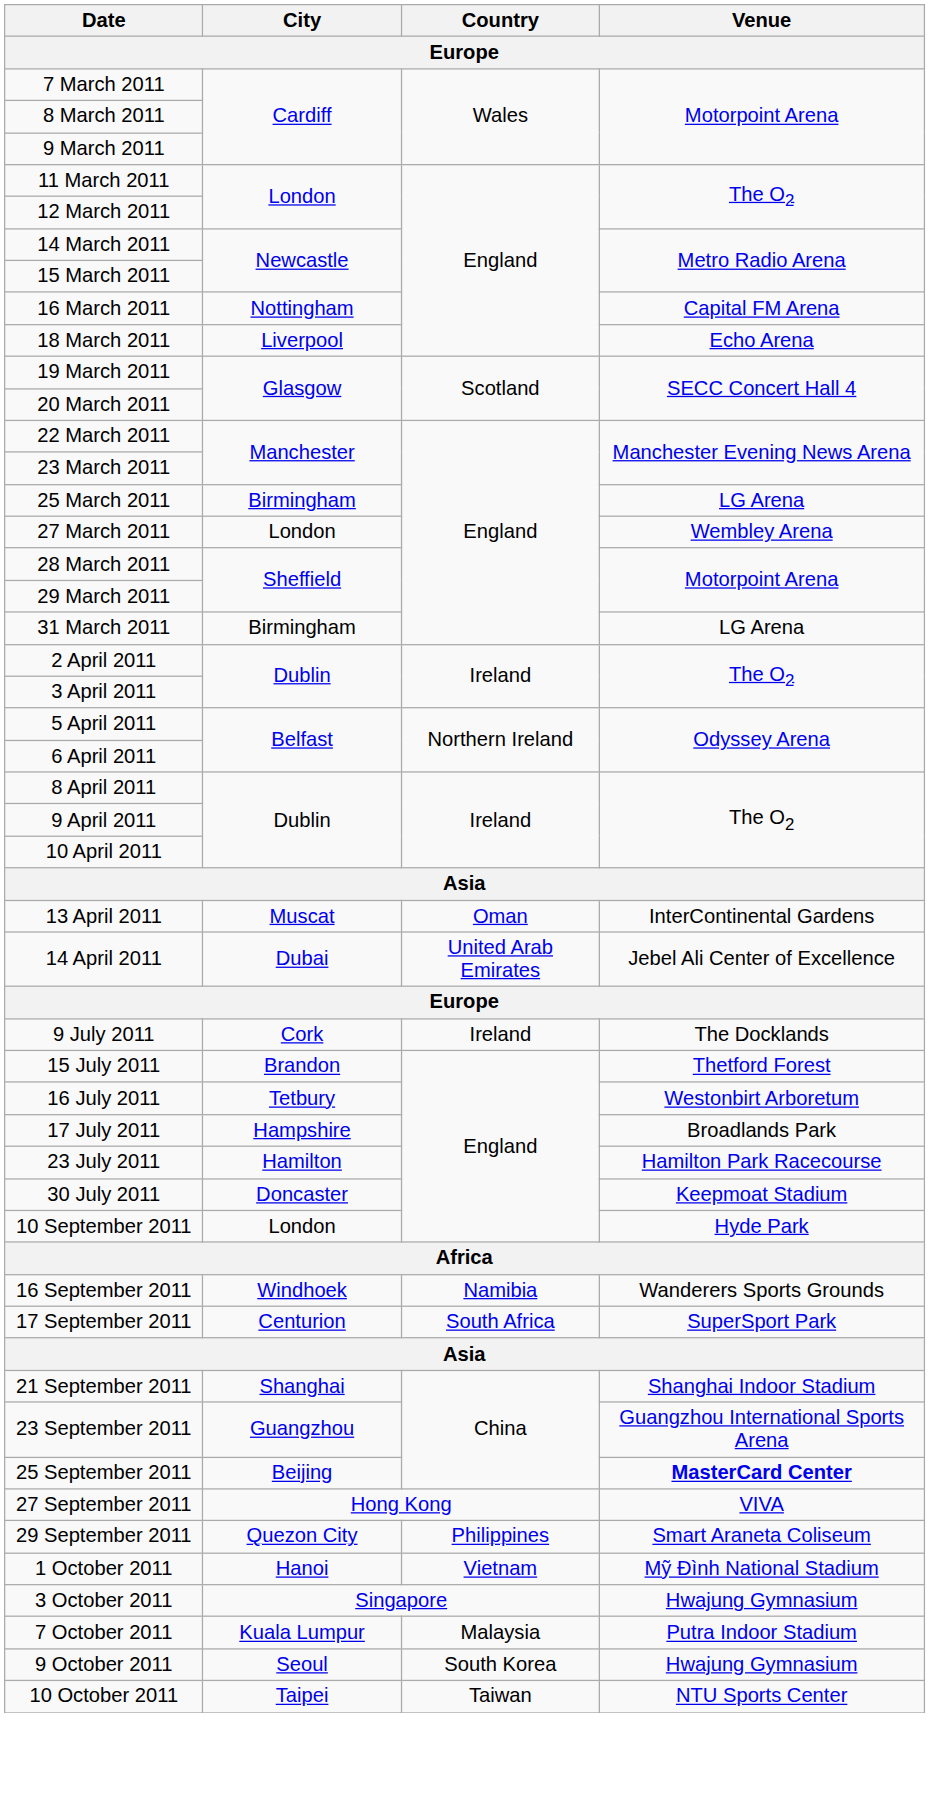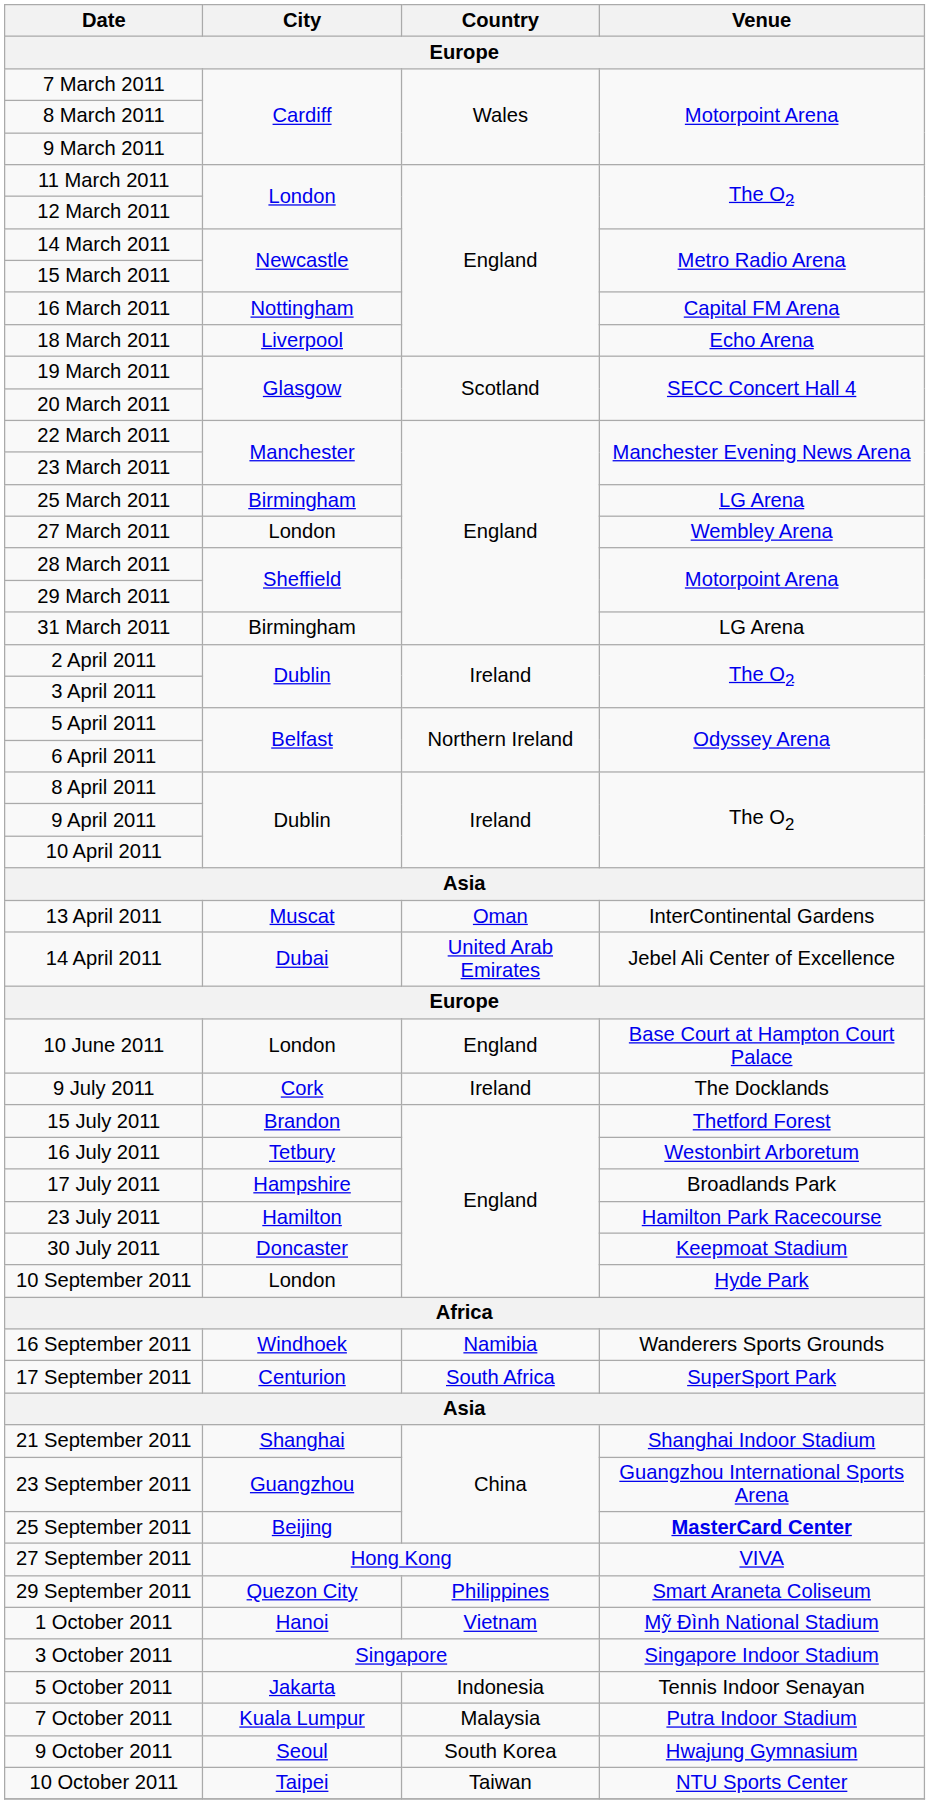 <table class="wikitable" style="text-align:center;">
 <tr>
 <th style="width:150px;">Date</th>
 <th style="width:150px;">City</th>
 <th style="width:150px;">Country</th>
 <th style="width:250px;">Venue</th>
 </tr>
 <tr>
 <th colspan="4">Europe</th>
 </tr>
 <tr>
 <td>7 March 2011</td>
 <td rowspan="3"><a href='#'>Cardiff</a></td>
 <td rowspan="3">Wales</td>
 <td rowspan="3"><a href='#'>Motorpoint Arena</a></td>
 </tr>
 <tr>
 <td>8 March 2011</td>
 </tr>
 <tr>
 <td>9 March 2011</td>
 </tr>
 <tr>
 <td>11 March 2011</td>
 <td rowspan="2"><a href='#'>London</a></td>
 <td rowspan="6">England</td>
 <td rowspan="2"><a href='#'>The O<sub>2</sub></a></td>
 </tr>
 <tr>
 <td>12 March 2011</td>
 </tr>
 <tr>
 <td>14 March 2011</td>
 <td rowspan="2"><a href='#'>Newcastle</a></td>
 <td rowspan="2"><a href='#'>Metro Radio Arena</a></td>
 </tr>
 <tr>
 <td>15 March 2011</td>
 </tr>
 <tr>
 <td>16 March 2011</td>
 <td><a href='#'>Nottingham</a></td>
 <td><a href='#'>Capital FM Arena</a></td>
 </tr>
 <tr>
 <td>18 March 2011</td>
 <td><a href='#'>Liverpool</a></td>
 <td><a href='#'>Echo Arena</a></td>
 </tr>
 <tr>
 <td>19 March 2011</td>
 <td rowspan="2"><a href='#'>Glasgow</a></td>
 <td rowspan="2">Scotland</td>
 <td rowspan="2"><a href='#'>SECC Concert Hall 4</a></td>
 </tr>
 <tr>
 <td>20 March 2011</td>
 </tr>
 <tr>
 <td>22 March 2011</td>
 <td rowspan="2"><a href='#'>Manchester</a></td>
 <td rowspan="7">England</td>
 <td rowspan="2"><a href='#'>Manchester Evening News Arena</a></td>
 </tr>
 <tr>
 <td>23 March 2011</td>
 </tr>
 <tr>
 <td>25 March 2011</td>
 <td><a href='#'>Birmingham</a></td>
 <td><a href='#'>LG Arena</a></td>
 </tr>
 <tr>
 <td>27 March 2011</td>
 <td>London</td>
 <td><a href='#'>Wembley Arena</a></td>
 </tr>
 <tr>
 <td>28 March 2011</td>
 <td rowspan="2"><a href='#'>Sheffield</a></td>
 <td rowspan="2"><a href='#'>Motorpoint Arena</a></td>
 </tr>
 <tr>
 <td>29 March 2011</td>
 </tr>
 <tr>
 <td>31 March 2011</td>
 <td>Birmingham</td>
 <td>LG Arena</td>
 </tr>
 <tr>
 <td>2 April 2011</td>
 <td rowspan="2"><a href='#'>Dublin</a></td>
 <td rowspan="2">Ireland</td>
 <td rowspan="2"><a href='#'>The O<sub>2</sub></a></td>
 </tr>
 <tr>
 <td>3 April 2011</td>
 </tr>
 <tr>
 <td>5 April 2011</td>
 <td rowspan="2"><a href='#'>Belfast</a></td>
 <td rowspan="2">Northern Ireland</td>
 <td rowspan="2"><a href='#'>Odyssey Arena</a></td>
 </tr>
 <tr>
 <td>6 April 2011</td>
 </tr>
 <tr>
 <td>8 April 2011</td>
 <td rowspan="3">Dublin</td>
 <td rowspan="3">Ireland</td>
 <td rowspan="3">The O<sub>2</sub></td>
 </tr>
 <tr>
 <td>9 April 2011</td>
 </tr>
 <tr>
 <td>10 April 2011</td>
 </tr>
 <tr>
 <th colspan="4">Asia</th>
 </tr>
 <tr>
 <td>13 April 2011</td>
 <td><a href='#'>Muscat</a></td>
 <td><a href='#'>Oman</a></td>
 <td>InterContinental Gardens</td>
 </tr>
 <tr>
 <td>14 April 2011</td>
 <td><a href='#'>Dubai</a></td>
 <td><a href='#'>United Arab Emirates</a></td>
 <td>Jebel Ali Center of Excellence</td>
 </tr>
 <tr>
 <th colspan="4">Europe</th>
 </tr>
 <tr>
+<td>10 June 2011</td>
+<td>London</td>
+<td>England</td>
+<td><a href='#'>Base Court at Hampton Court Palace</a></td>
+</tr>
+<tr>
 <td>9 July 2011</td>
 <td><a href='#'>Cork</a></td>
 <td>Ireland</td>
 <td>The Docklands</td>
 </tr>
 <tr>
 <td>15 July 2011</td>
 <td><a href='#'>Brandon</a></td>
 <td rowspan="6">England</td>
 <td><a href='#'>Thetford Forest</a></td>
 </tr>
 <tr>
 <td>16 July 2011</td>
 <td><a href='#'>Tetbury</a></td>
 <td><a href='#'>Westonbirt Arboretum</a></td>
 </tr>
 <tr>
 <td>17 July 2011</td>
 <td><a href='#'>Hampshire</a></td>
 <td>Broadlands Park</td>
 </tr>
 <tr>
 <td>23 July 2011</td>
 <td><a href='#'>Hamilton</a></td>
 <td><a href='#'>Hamilton Park Racecourse</a></td>
 </tr>
 <tr>
 <td>30 July 2011</td>
 <td><a href='#'>Doncaster</a></td>
 <td><a href='#'>Keepmoat Stadium</a></td>
 </tr>
 <tr>
 <td>10 September 2011</td>
 <td>London</td>
 <td><a href='#'>Hyde Park</a></td>
 </tr>
 <tr>
 <th colspan="4">Africa</th>
 </tr>
 <tr>
 <td>16 September 2011</td>
 <td><a href='#'>Windhoek</a></td>
 <td><a href='#'>Namibia</a></td>
 <td>Wanderers Sports Grounds</td>
 </tr>
 <tr>
 <td>17 September 2011</td>
 <td><a href='#'>Centurion</a></td>
 <td><a href='#'>South Africa</a></td>
 <td><a href='#'>SuperSport Park</a></td>
 </tr>
 <tr>
 <th colspan="4">Asia</th>
 </tr>
 <tr>
 <td>21 September 2011</td>
 <td><a href='#'>Shanghai</a></td>
 <td rowspan="3">China</td>
 <td><a href='#'>Shanghai Indoor Stadium</a></td>
 </tr>
 <tr>
 <td>23 September 2011</td>
 <td><a href='#'>Guangzhou</a></td>
 <td><a href='#'>Guangzhou International Sports Arena</a></td>
 </tr>
 <tr>
 <td>25 September 2011</td>
 <td><a href='#'>Beijing</a></td>
 <td><strong><a href='#'>MasterCard Center</a></strong></td>
 </tr>
 <tr>
 <td>27 September 2011</td>
 <td colspan="2"><a href='#'>Hong Kong</a></td>
 <td><a href='#'>VIVA</a></td>
 </tr>
 <tr>
 <td>29 September 2011</td>
 <td><a href='#'>Quezon City</a></td>
 <td><a href='#'>Philippines</a></td>
 <td><a href='#'>Smart Araneta Coliseum</a></td>
 </tr>
 <tr>
 <td>1 October 2011</td>
 <td><a href='#'>Hanoi</a></td>
 <td><a href='#'>Vietnam</a></td>
 <td><a href='#'>Mỹ Đình National Stadium</a></td>
 </tr>
 <tr>
 <td>3 October 2011</td>
 <td colspan="2"><a href='#'>Singapore</a></td>
-<td><a href='#'>Hwajung Gymnasium</a></td>
+<td><a href='#'>Singapore Indoor Stadium</a></td>
+</tr>
+<tr>
+<td>5 October 2011</td>
+<td><a href='#'>Jakarta</a></td>
+<td>Indonesia</td>
+<td>Tennis Indoor Senayan</td>
 </tr>
 <tr>
 <td>7 October 2011</td>
 <td><a href='#'>Kuala Lumpur</a></td>
 <td>Malaysia</td>
 <td><a href='#'>Putra Indoor Stadium</a></td>
 </tr>
 <tr>
 <td>9 October 2011</td>
 <td><a href='#'>Seoul</a></td>
 <td>South Korea</td>
 <td><a href='#'>Hwajung Gymnasium</a></td>
 </tr>
 <tr>
 <td>10 October 2011</td>
 <td><a href='#'>Taipei</a></td>
 <td>Taiwan</td>
 <td><a href='#'>NTU Sports Center</a></td>
 </tr>
 <tr>
 </tr>
 </table>
